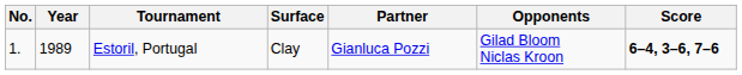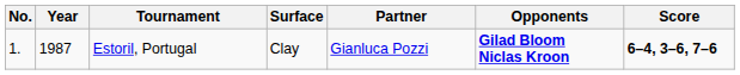 <table class="wikitable" style=font-size:97%>
 <tr>
 <th width=20>No.</th>
 <th width=50>Year</th>
 <th width=180>Tournament</th>
 <th width=55>Surface</th>
 <th width=150>Partner</th>
 <th width=150>Opponents</th>
 <th width=110>Score</th>
 </tr>
 <tr>
 <td>1.</td>
-<td>1989</td>
+<td>1987</td>
 <td><a href='#'>Estoril</a>, Portugal</td>
 <td>Clay</td>
 <td> <a href='#'>Gianluca Pozzi</a></td>
-<td> <a href='#'>Gilad Bloom</a><br> <a href='#'>Niclas Kroon</a></td>
+<td><strong> <a href='#'>Gilad Bloom</a><br> <a href='#'>Niclas Kroon</a></strong></td>
 <td><strong>6–4, 3–6, 7–6</strong></td>
 </tr>
 </table>
